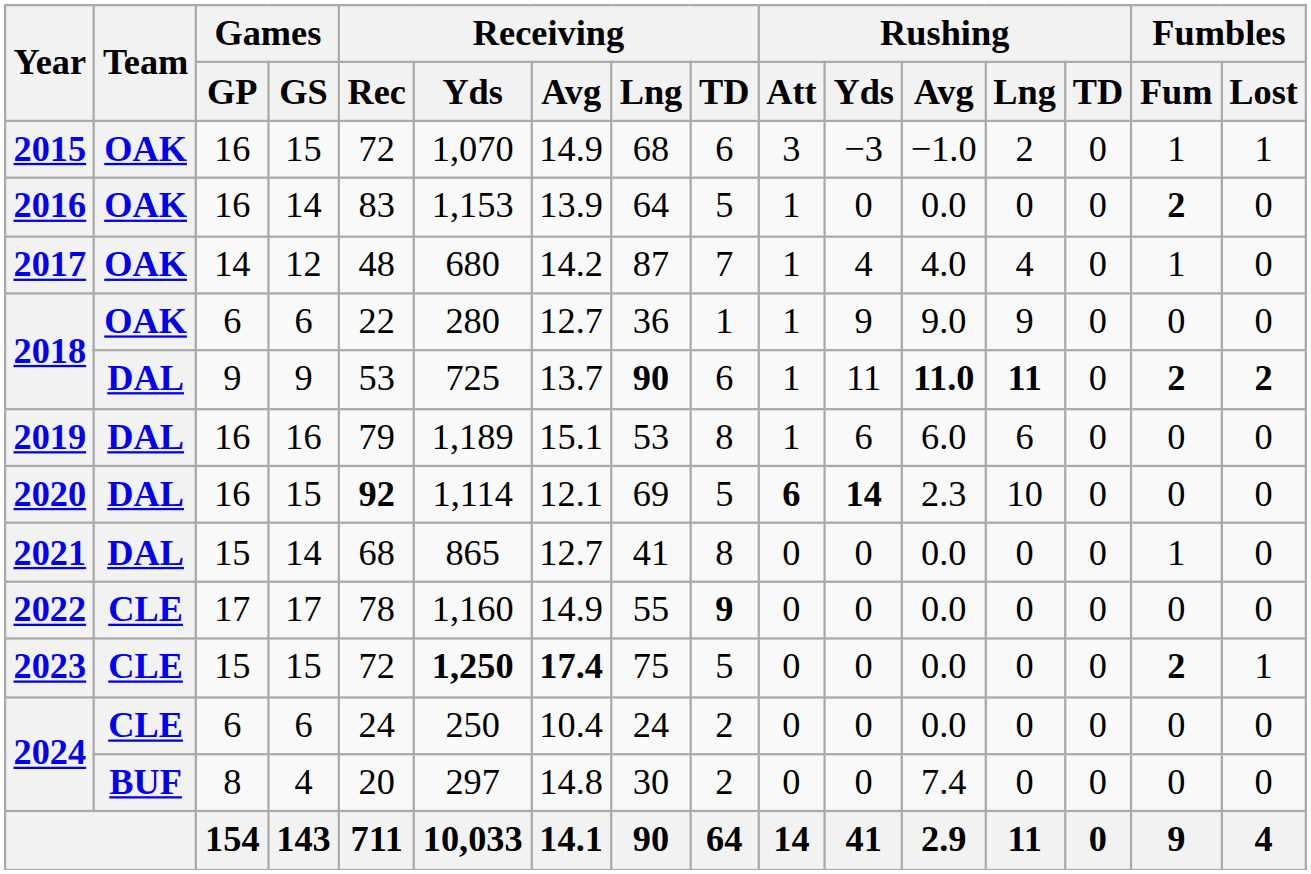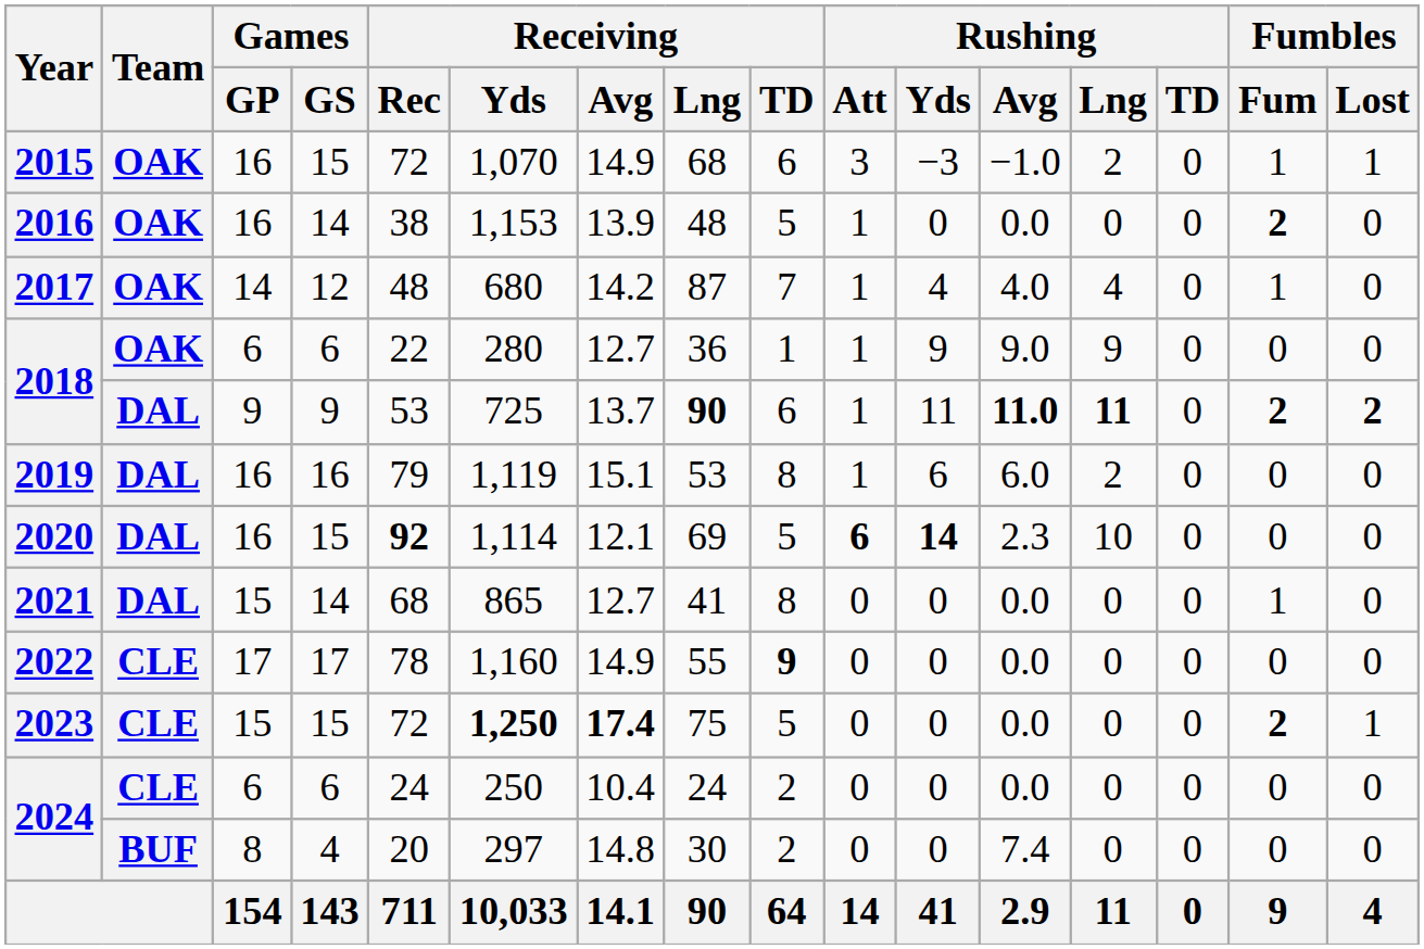 <table class= "wikitable" style="text-align:center;">
 <tr>
 <th rowspan="2">Year</th>
 <th rowspan="2">Team</th>
 <th colspan="2">Games</th>
 <th colspan="5">Receiving</th>
 <th colspan="5">Rushing</th>
 <th colspan="2">Fumbles</th>
 </tr>
 <tr>
 <th>GP</th>
 <th>GS</th>
 <th>Rec</th>
 <th>Yds</th>
 <th>Avg</th>
 <th>Lng</th>
 <th>TD</th>
 <th>Att</th>
 <th>Yds</th>
 <th>Avg</th>
 <th>Lng</th>
 <th>TD</th>
 <th>Fum</th>
 <th>Lost</th>
 </tr>
 <tr>
 <th><a href='#'>2015</a></th>
 <th><a href='#'>OAK</a></th>
 <td>16</td>
 <td>15</td>
 <td>72</td>
 <td>1,070</td>
 <td>14.9</td>
 <td>68</td>
 <td>6</td>
 <td>3</td>
 <td>−3</td>
 <td>−1.0</td>
 <td>2</td>
 <td>0</td>
 <td>1</td>
 <td>1</td>
 </tr>
 <tr>
 <th><a href='#'>2016</a></th>
 <th><a href='#'>OAK</a></th>
 <td>16</td>
 <td>14</td>
-<td>83</td>
+<td>38</td>
 <td>1,153</td>
 <td>13.9</td>
-<td>64</td>
+<td>48</td>
 <td>5</td>
 <td>1</td>
 <td>0</td>
 <td>0.0</td>
 <td>0</td>
 <td>0</td>
 <td><strong>2</strong></td>
 <td>0</td>
 </tr>
 <tr>
 <th><a href='#'>2017</a></th>
 <th><a href='#'>OAK</a></th>
 <td>14</td>
 <td>12</td>
 <td>48</td>
 <td>680</td>
 <td>14.2</td>
 <td>87</td>
 <td>7</td>
 <td>1</td>
 <td>4</td>
 <td>4.0</td>
 <td>4</td>
 <td>0</td>
 <td>1</td>
 <td>0</td>
 </tr>
 <tr>
 <th rowspan="2"><a href='#'>2018</a></th>
 <th><a href='#'>OAK</a></th>
 <td>6</td>
 <td>6</td>
 <td>22</td>
 <td>280</td>
 <td>12.7</td>
 <td>36</td>
 <td>1</td>
 <td>1</td>
 <td>9</td>
 <td>9.0</td>
 <td>9</td>
 <td>0</td>
 <td>0</td>
 <td>0</td>
 </tr>
 <tr>
 <th><a href='#'>DAL</a></th>
 <td>9</td>
 <td>9</td>
 <td>53</td>
 <td>725</td>
 <td>13.7</td>
 <td><strong>90</strong></td>
 <td>6</td>
 <td>1</td>
 <td>11</td>
 <td><strong>11.0</strong></td>
 <td><strong>11</strong></td>
 <td>0</td>
 <td><strong>2</strong></td>
 <td><strong>2</strong></td>
 </tr>
 <tr>
 <th><a href='#'>2019</a></th>
 <th><a href='#'>DAL</a></th>
 <td>16</td>
 <td>16</td>
 <td>79</td>
-<td>1,189</td>
+<td>1,119</td>
 <td>15.1</td>
 <td>53</td>
 <td>8</td>
 <td>1</td>
 <td>6</td>
 <td>6.0</td>
-<td>6</td>
+<td>2</td>
 <td>0</td>
 <td>0</td>
 <td>0</td>
 </tr>
 <tr>
 <th><a href='#'>2020</a></th>
 <th><a href='#'>DAL</a></th>
 <td>16</td>
 <td>15</td>
 <td><strong>92</strong></td>
 <td>1,114</td>
 <td>12.1</td>
 <td>69</td>
 <td>5</td>
 <td><strong>6</strong></td>
 <td><strong>14</strong></td>
 <td>2.3</td>
 <td>10</td>
 <td>0</td>
 <td>0</td>
 <td>0</td>
 </tr>
 <tr>
 <th><a href='#'>2021</a></th>
 <th><a href='#'>DAL</a></th>
 <td>15</td>
 <td>14</td>
 <td>68</td>
 <td>865</td>
 <td>12.7</td>
 <td>41</td>
 <td>8</td>
 <td>0</td>
 <td>0</td>
 <td>0.0</td>
 <td>0</td>
 <td>0</td>
 <td>1</td>
 <td>0</td>
 </tr>
 <tr>
 <th><a href='#'>2022</a></th>
 <th><a href='#'>CLE</a></th>
 <td>17</td>
 <td>17</td>
 <td>78</td>
 <td>1,160</td>
 <td>14.9</td>
 <td>55</td>
 <td><strong>9</strong></td>
 <td>0</td>
 <td>0</td>
 <td>0.0</td>
 <td>0</td>
 <td>0</td>
 <td>0</td>
 <td>0</td>
 </tr>
 <tr>
 <th><a href='#'>2023</a></th>
 <th><a href='#'>CLE</a></th>
 <td>15</td>
 <td>15</td>
 <td>72</td>
 <td><strong>1,250</strong></td>
 <td><strong>17.4</strong></td>
 <td>75</td>
 <td>5</td>
 <td>0</td>
 <td>0</td>
 <td>0.0</td>
 <td>0</td>
 <td>0</td>
 <td><strong>2</strong></td>
 <td>1</td>
 </tr>
 <tr>
 <th rowspan="2"><a href='#'>2024</a></th>
 <th><a href='#'>CLE</a></th>
 <td>6</td>
 <td>6</td>
 <td>24</td>
 <td>250</td>
 <td>10.4</td>
 <td>24</td>
 <td>2</td>
 <td>0</td>
 <td>0</td>
 <td>0.0</td>
 <td>0</td>
 <td>0</td>
 <td>0</td>
 <td>0</td>
 </tr>
 <tr>
 <th><a href='#'>BUF</a></th>
 <td>8</td>
 <td>4</td>
 <td>20</td>
 <td>297</td>
 <td>14.8</td>
 <td>30</td>
 <td>2</td>
 <td>0</td>
 <td>0</td>
 <td>7.4</td>
 <td>0</td>
 <td>0</td>
 <td>0</td>
 <td>0</td>
 </tr>
 <tr>
 <th colspan="2"></th>
 <th>154</th>
 <th>143</th>
 <th>711</th>
 <th>10,033</th>
 <th>14.1</th>
 <th>90</th>
 <th>64</th>
 <th>14</th>
 <th>41</th>
 <th>2.9</th>
 <th>11</th>
 <th>0</th>
 <th>9</th>
 <th>4</th>
 </tr>
 </table>
